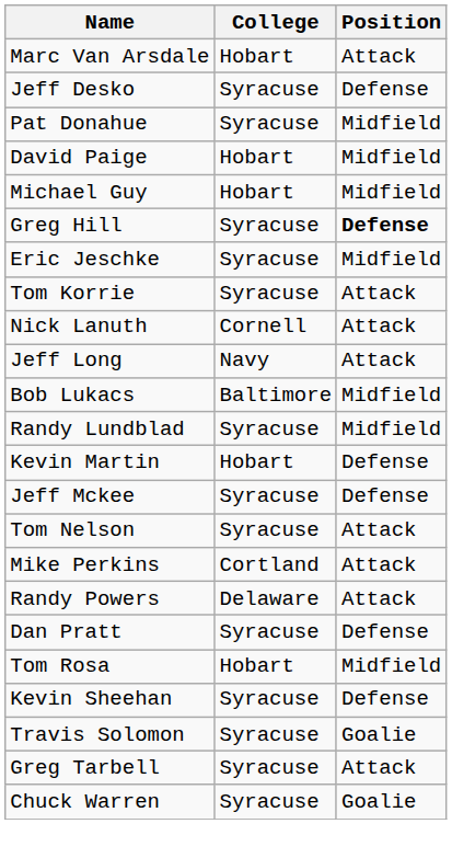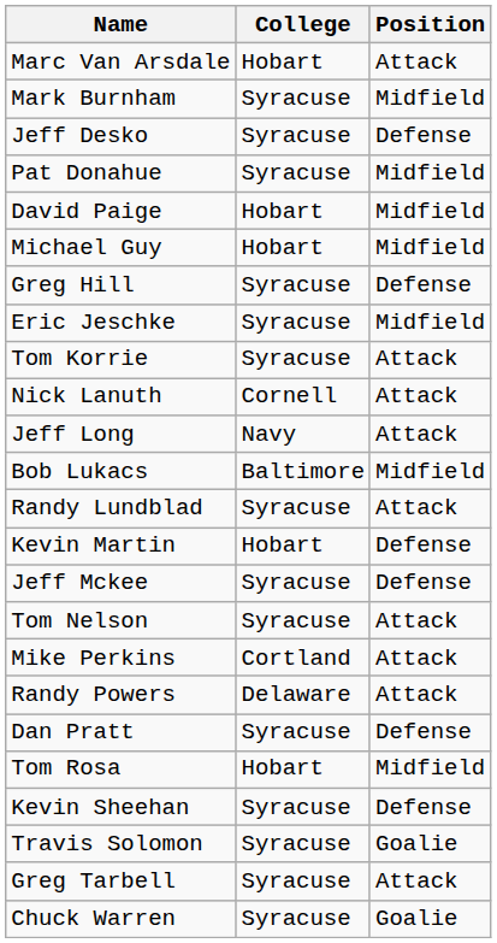 <table class="wikitable">
 <tr>
 <th>Name</th>
 <th>College</th>
 <th>Position</th>
 </tr>
 <tr>
 <td>Marc Van Arsdale</td>
 <td>Hobart</td>
 <td>Attack</td>
+</tr>
+<tr>
+<td>Mark Burnham</td>
+<td>Syracuse</td>
+<td>Midfield</td>
 </tr>
 <tr>
 <td>Jeff Desko</td>
 <td>Syracuse</td>
 <td>Defense</td>
 </tr>
 <tr>
 <td>Pat Donahue</td>
 <td>Syracuse</td>
 <td>Midfield</td>
 </tr>
 <tr>
 <td>David Paige</td>
 <td>Hobart</td>
 <td>Midfield</td>
 </tr>
 <tr>
 <td>Michael Guy</td>
 <td>Hobart</td>
 <td>Midfield</td>
 </tr>
 <tr>
 <td>Greg Hill</td>
 <td>Syracuse</td>
-<td><strong>Defense</strong></td>
+<td>Defense</td>
 </tr>
 <tr>
 <td>Eric Jeschke</td>
 <td>Syracuse</td>
 <td>Midfield</td>
 </tr>
 <tr>
 <td>Tom Korrie</td>
 <td>Syracuse</td>
 <td>Attack</td>
 </tr>
 <tr>
 <td>Nick Lanuth</td>
 <td>Cornell</td>
 <td>Attack</td>
 </tr>
 <tr>
 <td>Jeff Long</td>
 <td>Navy</td>
 <td>Attack</td>
 </tr>
 <tr>
 <td>Bob Lukacs</td>
 <td>Baltimore</td>
 <td>Midfield</td>
 </tr>
 <tr>
 <td>Randy Lundblad</td>
 <td>Syracuse</td>
-<td>Midfield</td>
+<td>Attack</td>
 </tr>
 <tr>
 <td>Kevin Martin</td>
 <td>Hobart</td>
 <td>Defense</td>
 </tr>
 <tr>
 <td>Jeff Mckee</td>
 <td>Syracuse</td>
 <td>Defense</td>
 </tr>
 <tr>
 <td>Tom Nelson</td>
 <td>Syracuse</td>
 <td>Attack</td>
 </tr>
 <tr>
 <td>Mike Perkins</td>
 <td>Cortland</td>
 <td>Attack</td>
 </tr>
 <tr>
 <td>Randy Powers</td>
 <td>Delaware</td>
 <td>Attack</td>
 </tr>
 <tr>
 <td>Dan Pratt</td>
 <td>Syracuse</td>
 <td>Defense</td>
 </tr>
 <tr>
 <td>Tom Rosa</td>
 <td>Hobart</td>
 <td>Midfield</td>
 </tr>
 <tr>
 <td>Kevin Sheehan</td>
 <td>Syracuse</td>
 <td>Defense</td>
 </tr>
 <tr>
 <td>Travis Solomon</td>
 <td>Syracuse</td>
 <td>Goalie</td>
 </tr>
 <tr>
 <td>Greg Tarbell</td>
 <td>Syracuse</td>
 <td>Attack </td>
 </tr>
 <tr>
 <td>Chuck Warren</td>
 <td>Syracuse</td>
 <td>Goalie</td>
 </tr>
 </table>
